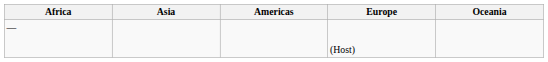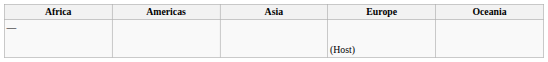 <table class="wikitable" style="width:70%;">
 <tr>
 <th style="width:13%;">Africa</th>
+<th style="width:13%;">Americas</th>
 <th style="width:13%;">Asia</th>
-<th style="width:13%;">Americas</th>
 <th style="width:13%;">Europe</th>
 <th style="width:13%;">Oceania</th>
 </tr>
 <tr valign=top>
 <td>—</td>
+<td></td>
 <td><br></td>
-<td></td>
 <td><br><br> (Host)<br></td>
 <td></td>
 </tr>
 </table>
